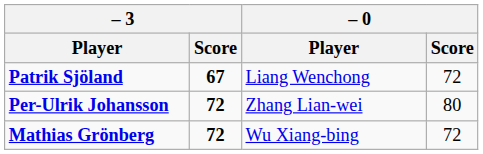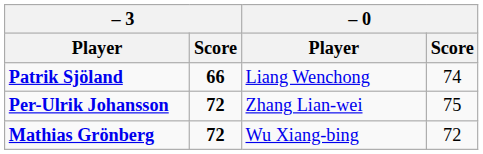 <table class=wikitable>
 <tr>
 <th colspan=2> – 3</th>
 <th colspan=2> – 0</th>
 </tr>
 <tr>
 <th width=155>Player</th>
 <th>Score</th>
 <th width=155>Player</th>
 <th>Score</th>
 </tr>
 <tr>
 <td><strong><a href='#'>Patrik Sjöland</a></strong></td>
-<td align=center><strong>67</strong></td>
+<td align=center><strong>66</strong></td>
 <td><a href='#'>Liang Wenchong</a></td>
-<td align=center>72</td>
+<td align=center>74</td>
 </tr>
 <tr>
 <td><strong><a href='#'>Per-Ulrik Johansson</a></strong></td>
 <td align=center><strong>72</strong></td>
 <td><a href='#'>Zhang Lian-wei</a></td>
-<td align=center>80</td>
+<td align=center>75</td>
 </tr>
 <tr>
 <td><strong><a href='#'>Mathias Grönberg</a></strong></td>
 <td align=center><strong>72</strong></td>
 <td><a href='#'>Wu Xiang-bing</a></td>
 <td align=center>72</td>
 </tr>
 </table>
